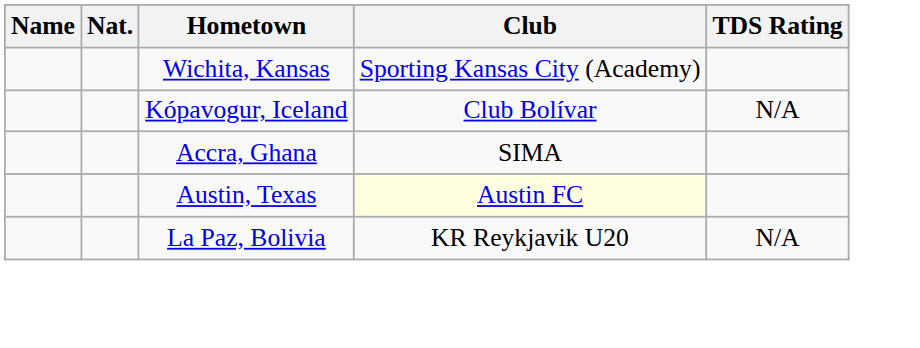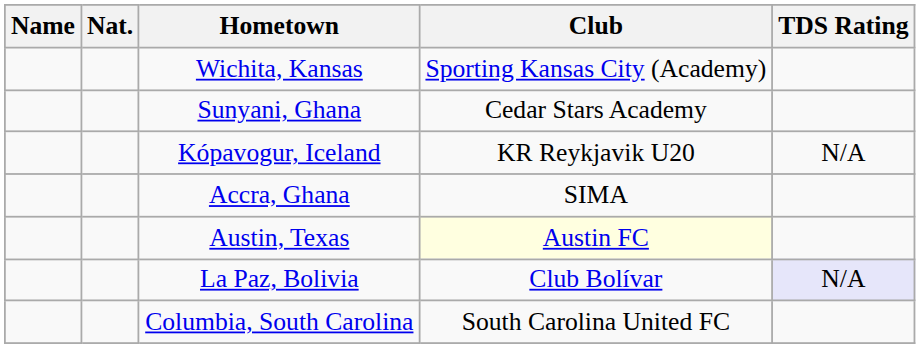 <table class="wikitable" style="font-size:90%; text-align: center;" border="1">
 <tr>
 <th>Name</th>
 <th>Nat.</th>
 <th>Hometown</th>
 <th>Club</th>
 <th>TDS Rating</th>
 </tr>
 <tr>
 <td></td>
 <td></td>
 <td><a href='#'>Wichita, Kansas</a></td>
 <td><a href='#'>Sporting Kansas City</a> (Academy)</td>
 <td></td>
 </tr>
 <tr>
 <td></td>
 <td></td>
+<td><a href='#'>Sunyani, Ghana</a></td>
+<td>Cedar Stars Academy</td>
+<td></td>
+</tr>
+<tr>
+<td></td>
+<td></td>
 <td><a href='#'>Kópavogur, Iceland</a></td>
-<td><a href='#'>Club Bolívar</a></td>
+<td>KR Reykjavik U20</td>
 <td>N/A</td>
 </tr>
 <tr>
 <td></td>
 <td></td>
 <td><a href='#'>Accra, Ghana</a></td>
 <td>SIMA</td>
 <td></td>
 </tr>
 <tr>
 <td></td>
 <td></td>
 <td><a href='#'>Austin, Texas</a></td>
 <td style="background: lightyellow;"><a href='#'>Austin FC</a></td>
 <td></td>
 </tr>
 <tr>
 <td></td>
 <td></td>
 <td><a href='#'>La Paz, Bolivia</a></td>
-<td>KR Reykjavik U20</td>
-<td>N/A</td>
+<td><a href='#'>Club Bolívar</a></td>
+<td style="background: lavender;">N/A</td>
+</tr>
+<tr>
+<td></td>
+<td></td>
+<td><a href='#'>Columbia, South Carolina</a></td>
+<td>South Carolina United FC</td>
+<td></td>
 </tr>
 </table>
